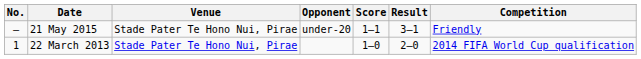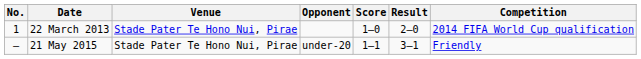 <table class="wikitable sortable">
 <tr>
 <th scope="col">No.</th>
 <th scope="col">Date</th>
 <th scope="col">Venue</th>
 <th scope="col">Opponent</th>
 <th scope="col">Score</th>
 <th scope="col">Result</th>
 <th scope="col">Competition</th>
 </tr>
 <tr>
+<td style="text-align:center">1</td>
+<td>22 March 2013</td>
+<td><a href='#'>Stade Pater Te Hono Nui</a>, <a href='#'>Pirae</a></td>
+<td></td>
+<td style="text-align:center">1–0</td>
+<td style="text-align:center">2–0</td>
+<td><a href='#'>2014 FIFA World Cup qualification</a></td>
+</tr>
+<tr>
 <td style="text-align:center">–</td>
 <td>21 May 2015</td>
 <td>Stade Pater Te Hono Nui, Pirae</td>
 <td> under-20</td>
 <td style="text-align:center">1–1</td>
 <td style="text-align:center">3–1</td>
 <td><a href='#'>Friendly</a></td>
 </tr>
-<tr>
-<td style="text-align:center">1</td>
-<td>22 March 2013</td>
-<td><a href='#'>Stade Pater Te Hono Nui</a>, <a href='#'>Pirae</a></td>
-<td></td>
-<td style="text-align:center">1–0</td>
-<td style="text-align:center">2–0</td>
-<td><a href='#'>2014 FIFA World Cup qualification</a></td>
-</tr>
 </table>
